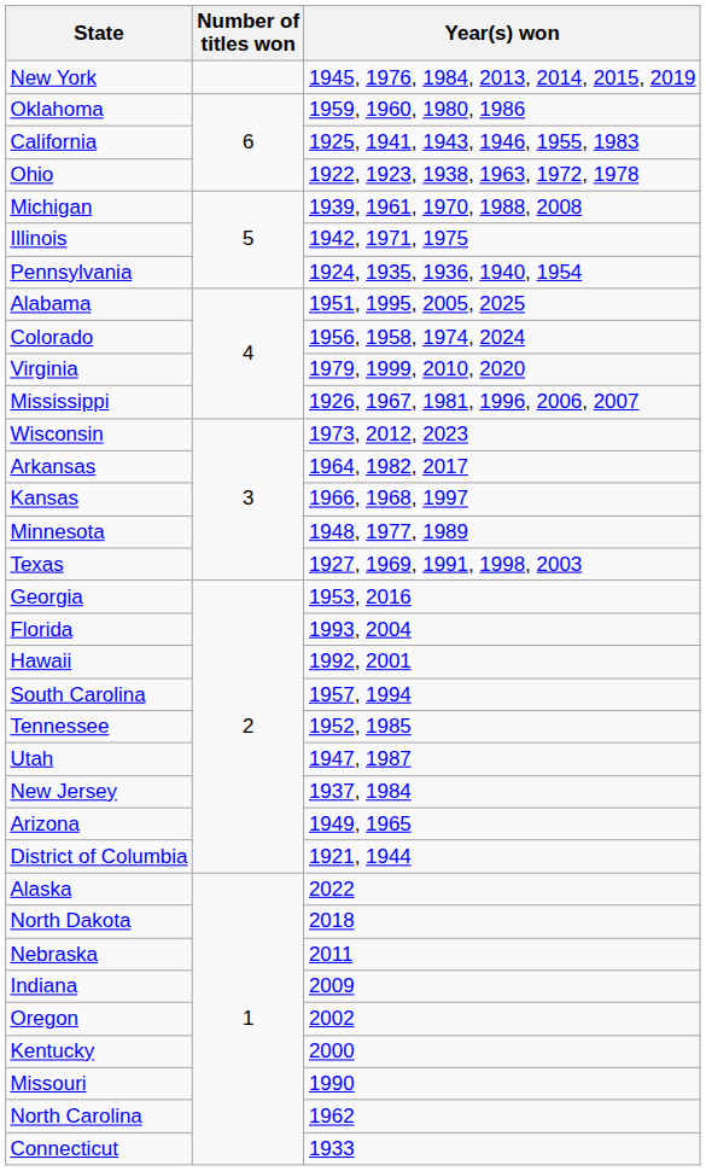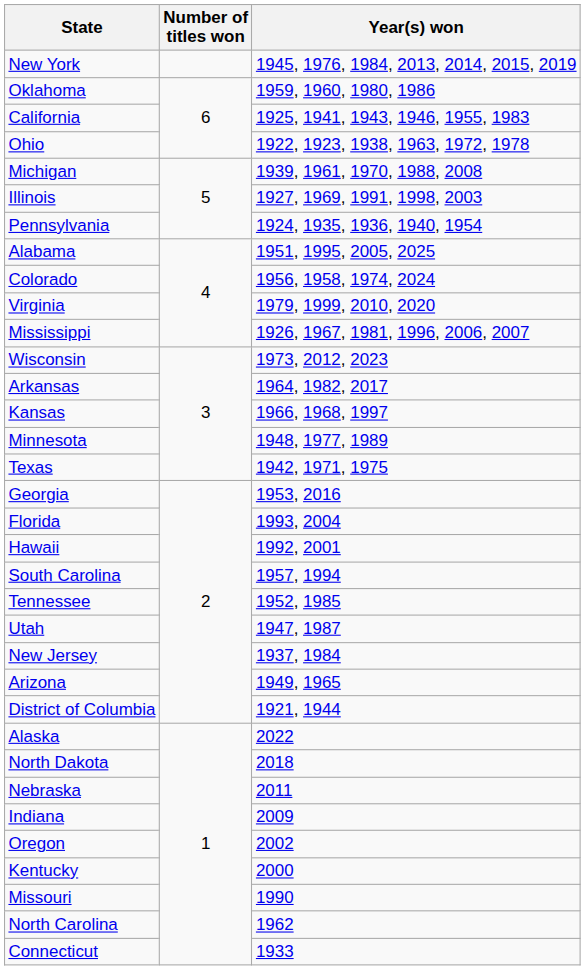 <table class="wikitable sortable">
 <tr>
 <th>State</th>
 <th>Number of <br>titles won</th>
 <th>Year(s) won</th>
 </tr>
 <tr>
 <td><a href='#'>New York</a></td>
 <td></td>
 <td><a href='#'>1945</a>, <a href='#'>1976</a>, <a href='#'>1984</a>, <a href='#'>2013</a>, <a href='#'>2014</a>, <a href='#'>2015</a>, <a href='#'>2019</a></td>
 </tr>
 <tr>
 <td><a href='#'>Oklahoma</a></td>
 <td rowspan="3" style="text-align:center;">6</td>
 <td><a href='#'>1959</a>, <a href='#'>1960</a>, <a href='#'>1980</a>, <a href='#'>1986</a></td>
 </tr>
 <tr>
 <td><a href='#'>California</a></td>
 <td><a href='#'>1925</a>, <a href='#'>1941</a>, <a href='#'>1943</a>, <a href='#'>1946</a>, <a href='#'>1955</a>, <a href='#'>1983</a></td>
 </tr>
 <tr>
 <td><a href='#'>Ohio</a></td>
 <td><a href='#'>1922</a>, <a href='#'>1923</a>, <a href='#'>1938</a>, <a href='#'>1963</a>, <a href='#'>1972</a>, <a href='#'>1978</a></td>
 </tr>
 <tr>
 <td><a href='#'>Michigan</a></td>
 <td rowspan="3" style="text-align:center;">5</td>
 <td><a href='#'>1939</a>, <a href='#'>1961</a>, <a href='#'>1970</a>, <a href='#'>1988</a>, <a href='#'>2008</a></td>
 </tr>
 <tr>
 <td><a href='#'>Illinois</a></td>
-<td><a href='#'>1942</a>, <a href='#'>1971</a>, <a href='#'>1975</a></td>
+<td><a href='#'>1927</a>, <a href='#'>1969</a>, <a href='#'>1991</a>, <a href='#'>1998</a>, <a href='#'>2003</a></td>
 </tr>
 <tr>
 <td><a href='#'>Pennsylvania</a></td>
 <td><a href='#'>1924</a>, <a href='#'>1935</a>, <a href='#'>1936</a>, <a href='#'>1940</a>, <a href='#'>1954</a></td>
 </tr>
 <tr>
 <td><a href='#'>Alabama</a></td>
 <td rowspan=4 style="text-align:center;">4</td>
 <td><a href='#'>1951</a>, <a href='#'>1995</a>, <a href='#'>2005</a>, <a href='#'>2025</a></td>
 </tr>
 <tr>
 <td><a href='#'>Colorado</a></td>
 <td><a href='#'>1956</a>, <a href='#'>1958</a>, <a href='#'>1974</a>, <a href='#'>2024</a></td>
 </tr>
 <tr>
 <td><a href='#'>Virginia</a></td>
 <td><a href='#'>1979</a>, <a href='#'>1999</a>, <a href='#'>2010</a>, <a href='#'>2020</a></td>
 </tr>
 <tr>
 <td><a href='#'>Mississippi</a></td>
 <td><a href='#'>1926</a>, <a href='#'>1967</a>, <a href='#'>1981</a>, <a href='#'>1996</a>, <a href='#'>2006</a>, <a href='#'>2007</a></td>
 </tr>
 <tr>
 <td><a href='#'>Wisconsin</a></td>
 <td rowspan=5 style="text-align:center;">3</td>
 <td><a href='#'>1973</a>, <a href='#'>2012</a>, <a href='#'>2023</a></td>
 </tr>
 <tr>
 <td><a href='#'>Arkansas</a></td>
 <td><a href='#'>1964</a>, <a href='#'>1982</a>, <a href='#'>2017</a></td>
 </tr>
 <tr>
 <td><a href='#'>Kansas</a></td>
 <td><a href='#'>1966</a>, <a href='#'>1968</a>, <a href='#'>1997</a></td>
 </tr>
 <tr>
 <td><a href='#'>Minnesota</a></td>
 <td><a href='#'>1948</a>, <a href='#'>1977</a>, <a href='#'>1989</a></td>
 </tr>
 <tr>
 <td><a href='#'>Texas</a></td>
-<td><a href='#'>1927</a>, <a href='#'>1969</a>, <a href='#'>1991</a>, <a href='#'>1998</a>, <a href='#'>2003</a></td>
+<td><a href='#'>1942</a>, <a href='#'>1971</a>, <a href='#'>1975</a></td>
 </tr>
 <tr>
 <td><a href='#'>Georgia</a></td>
 <td rowspan="9" style="text-align:center;">2</td>
 <td><a href='#'>1953</a>, <a href='#'>2016</a></td>
 </tr>
 <tr>
 <td><a href='#'>Florida</a></td>
 <td><a href='#'>1993</a>, <a href='#'>2004</a></td>
 </tr>
 <tr>
 <td><a href='#'>Hawaii</a></td>
 <td><a href='#'>1992</a>, <a href='#'>2001</a></td>
 </tr>
 <tr>
 <td><a href='#'>South Carolina</a></td>
 <td><a href='#'>1957</a>, <a href='#'>1994</a></td>
 </tr>
 <tr>
 <td><a href='#'>Tennessee</a></td>
 <td><a href='#'>1952</a>, <a href='#'>1985</a></td>
 </tr>
 <tr>
 <td><a href='#'>Utah</a></td>
 <td><a href='#'>1947</a>, <a href='#'>1987</a></td>
 </tr>
 <tr>
 <td><a href='#'>New Jersey</a></td>
 <td><a href='#'>1937</a>, <a href='#'>1984</a></td>
 </tr>
 <tr>
 <td><a href='#'>Arizona</a></td>
 <td><a href='#'>1949</a>, <a href='#'>1965</a></td>
 </tr>
 <tr>
 <td><a href='#'>District of Columbia</a></td>
 <td><a href='#'>1921</a>, <a href='#'>1944</a></td>
 </tr>
 <tr>
 <td><a href='#'>Alaska</a></td>
 <td rowspan="9" style="text-align:center;">1</td>
 <td><a href='#'>2022</a></td>
 </tr>
 <tr>
 <td><a href='#'>North Dakota</a></td>
 <td><a href='#'>2018</a></td>
 </tr>
 <tr>
 <td><a href='#'>Nebraska</a></td>
 <td><a href='#'>2011</a></td>
 </tr>
 <tr>
 <td><a href='#'>Indiana</a></td>
 <td><a href='#'>2009</a></td>
 </tr>
 <tr>
 <td><a href='#'>Oregon</a></td>
 <td><a href='#'>2002</a></td>
 </tr>
 <tr>
 <td><a href='#'>Kentucky</a></td>
 <td><a href='#'>2000</a></td>
 </tr>
 <tr>
 <td><a href='#'>Missouri</a></td>
 <td><a href='#'>1990</a></td>
 </tr>
 <tr>
 <td><a href='#'>North Carolina</a></td>
 <td><a href='#'>1962</a></td>
 </tr>
 <tr>
 <td><a href='#'>Connecticut</a></td>
 <td><a href='#'>1933</a></td>
 </tr>
 </table>
